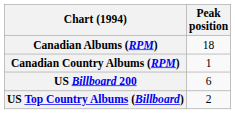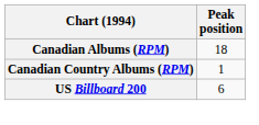 <table class="wikitable sortable plainrowheaders" style="text-align:center">
 <tr>
 <th scope="col">Chart (1994)</th>
 <th scope="col">Peak<br> position</th>
 </tr>
 <tr>
 <th scope="row">Canadian Albums (<em><a href='#'>RPM</a></em>)</th>
 <td>18</td>
 </tr>
 <tr>
 <th scope="row">Canadian Country Albums (<em><a href='#'>RPM</a></em>)</th>
 <td>1</td>
 </tr>
 <tr>
 <th scope="row">US <a href='#'><em>Billboard</em> 200</a></th>
 <td>6</td>
 </tr>
-<tr>
-<th scope="row">US <a href='#'>Top Country Albums</a> (<em><a href='#'>Billboard</a></em>)</th>
-<td>2</td>
-</tr>
 </table>
